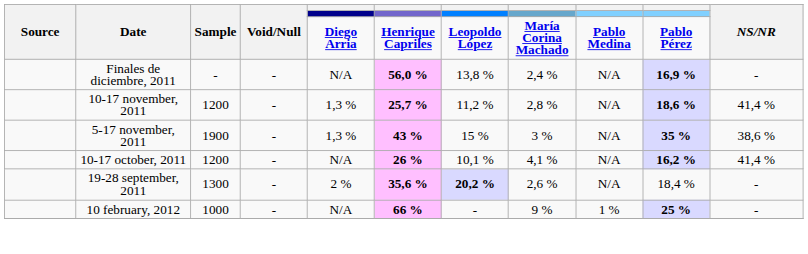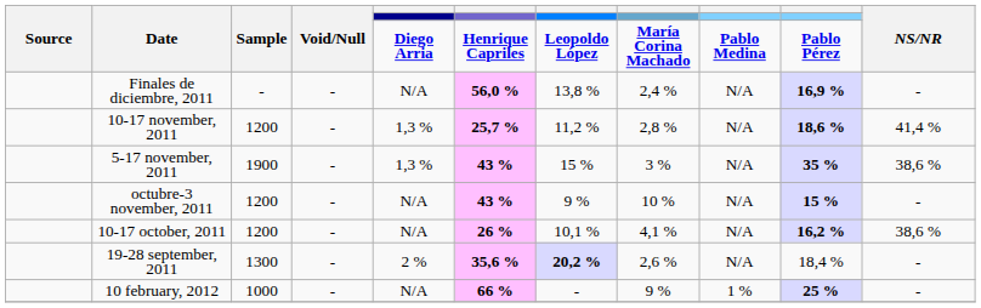 <table class="wikitable" style="font-size:95%;line-height:14px;text-align:center;">
 <tr bgcolor=lightgray>
 <th rowspan=3 width=75px>Source</th>
 <th rowspan=3 width=125px>Date</th>
 <th rowspan=3 width=50px>Sample</th>
 <th rowspan=3 width=70px>Void/Null</th>
 <th colspan=1 width=70px></th>
 <th colspan=1 width=70px></th>
 <th colspan=1 width=70px></th>
 <th colspan=1 width=70px></th>
 <th colspan=1 width=70px></th>
 <th colspan=1 width=70px></th>
 <th rowspan=3 width=100px><em>NS/NR</em></th>
 </tr>
 <tr>
 <td bgcolor= darkblue></td>
 <td bgcolor= #7266CC></td>
 <td bgcolor= #0080FF></td>
 <td bgcolor= #66A7CC></td>
 <td bgcolor= #80D0FF></td>
 <td bgcolor= #80D0FF></td>
 </tr>
 <tr>
 <td><strong><a href='#'>Diego Arria</a></strong></td>
 <td><strong><a href='#'>Henrique Capriles</a></strong></td>
 <td><strong><a href='#'>Leopoldo López</a></strong></td>
 <td><strong><a href='#'>María Corina Machado</a></strong></td>
 <td><strong><a href='#'>Pablo Medina</a></strong></td>
 <td><strong><a href='#'>Pablo Pérez</a></strong></td>
 </tr>
 <tr>
 <td rowspan=1></td>
 <td rowspan=1>Finales de diciembre, 2011</td>
 <td rowspan=1>-</td>
 <td rowspan=1>-</td>
 <td>N/A</td>
 <td bgcolor= #ffbfff><strong>56,0 %</strong></td>
 <td>13,8 %</td>
 <td>2,4 %</td>
 <td>N/A</td>
 <td bgcolor= #d9d9ff><strong>16,9 %</strong></td>
 <td>-</td>
 </tr>
 <tr>
 <td rowspan=1></td>
 <td rowspan=1>10-17 november, 2011</td>
 <td rowspan=1>1200</td>
 <td rowspan=1>-</td>
 <td>1,3 %</td>
 <td bgcolor= #ffbfff><strong>25,7 %</strong></td>
 <td>11,2 %</td>
 <td>2,8 %</td>
 <td>N/A</td>
 <td bgcolor= #d9d9ff><strong>18,6 %</strong></td>
 <td>41,4 %</td>
 </tr>
 <tr>
 <td rowspan=1></td>
 <td rowspan=1>5-17 november, 2011</td>
 <td rowspan=1>1900</td>
 <td rowspan=1>-</td>
 <td>1,3 %</td>
 <td bgcolor= #ffbfff><strong>43 %</strong></td>
 <td>15 %</td>
 <td>3 %</td>
 <td>N/A</td>
 <td bgcolor= #d9d9ff><strong>35 %</strong></td>
 <td>38,6 %</td>
 </tr>
 <tr>
 <td rowspan=1></td>
+<td rowspan=1>octubre-3 november, 2011</td>
+<td rowspan=1>1200</td>
+<td rowspan=1>-</td>
+<td>N/A</td>
+<td bgcolor= #ffbfff><strong>43 %</strong></td>
+<td>9 %</td>
+<td>10 %</td>
+<td>N/A</td>
+<td bgcolor= #d9d9ff><strong>15 %</strong></td>
+<td>-</td>
+</tr>
+<tr>
+<td rowspan=1></td>
 <td rowspan=1>10-17 october, 2011</td>
 <td rowspan=1>1200</td>
 <td rowspan=1>-</td>
 <td>N/A</td>
 <td bgcolor= #ffbfff><strong>26 %</strong></td>
 <td>10,1 %</td>
 <td>4,1 %</td>
 <td>N/A</td>
 <td bgcolor= #d9d9ff><strong>16,2 %</strong></td>
-<td>41,4 %</td>
+<td>38,6 %</td>
 </tr>
 <tr>
 <td rowspan=1></td>
 <td rowspan=1>19-28 september, 2011</td>
 <td rowspan=1>1300</td>
 <td rowspan=1>-</td>
 <td>2 %</td>
 <td bgcolor= #ffbfff><strong>35,6 %</strong></td>
 <td bgcolor= #d9d9ff><strong>20,2 %</strong></td>
 <td>2,6 %</td>
 <td>N/A</td>
 <td>18,4 %</td>
 <td>-</td>
 </tr>
 <tr>
 <td rowspan=1></td>
 <td rowspan=1>10 february, 2012</td>
 <td rowspan=1>1000</td>
 <td rowspan=1>-</td>
 <td>N/A</td>
 <td bgcolor= #ffbfff><strong>66 %</strong></td>
 <td>-</td>
 <td>9 %</td>
 <td>1 %</td>
 <td bgcolor= #d9d9ff><strong>25 %</strong></td>
 <td>-</td>
 </tr>
 <tr>
 </tr>
 </table>
